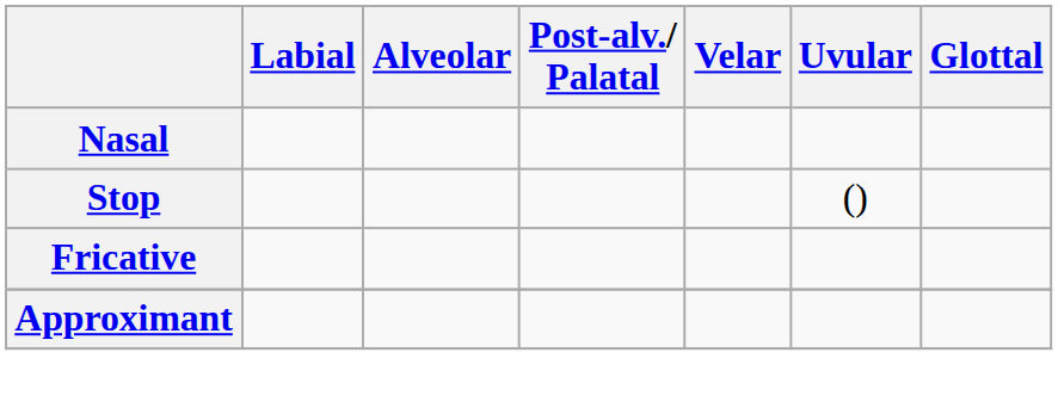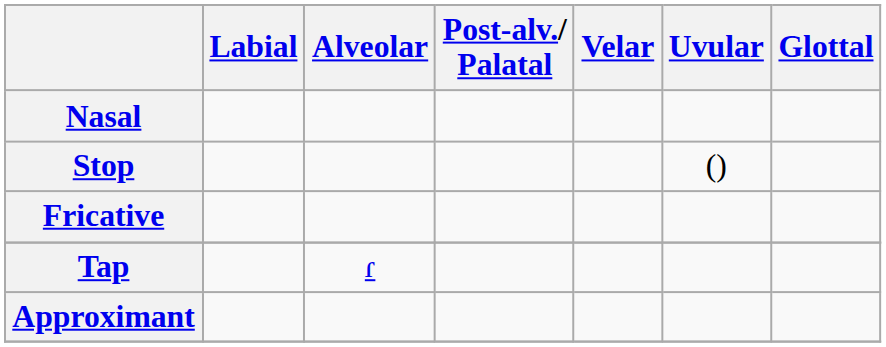 <table class="wikitable" style="text-align:center;">
 <tr>
 <th></th>
 <th><a href='#'>Labial</a></th>
 <th><a href='#'>Alveolar</a></th>
 <th><a href='#'>Post-alv.</a>/<br><a href='#'>Palatal</a></th>
 <th><a href='#'>Velar</a></th>
 <th><a href='#'>Uvular</a></th>
 <th><a href='#'>Glottal</a></th>
 </tr>
 <tr>
 <th><a href='#'>Nasal</a></th>
 <td></td>
 <td></td>
 <td></td>
 <td></td>
 <td></td>
 <td></td>
 </tr>
 <tr>
 <th><a href='#'>Stop</a></th>
 <td> </td>
 <td> </td>
 <td> </td>
 <td> </td>
 <td>()</td>
 <td></td>
 </tr>
 <tr>
 <th><a href='#'>Fricative</a></th>
 <td> </td>
 <td> </td>
 <td> </td>
 <td> </td>
 <td></td>
 <td></td>
 </tr>
 <tr>
 </tr>
 <tr>
+<th><a href='#'>Tap</a></th>
+<td></td>
+<td><a href='#'>ɾ</a></td>
+<td></td>
+<td></td>
+<td></td>
+<td></td>
+</tr>
+<tr>
 <th><a href='#'>Approximant</a></th>
 <td></td>
 <td></td>
 <td></td>
 <td></td>
 <td></td>
 <td></td>
 </tr>
 <tr>
 </tr>
 </table>
